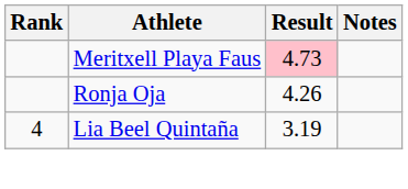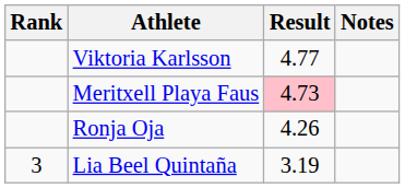 <table class="wikitable sortable" style="text-align:center">
 <tr>
 <th>Rank</th>
 <th>Athlete</th>
 <th>Result</th>
 <th>Notes</th>
+</tr>
+<tr>
+<td></td>
+<td style="text-align:left"><a href='#'>Viktoria Karlsson</a><br></td>
+<td>4.77</td>
+<td></td>
 </tr>
 <tr>
 <td></td>
 <td style="text-align:left"><a href='#'>Meritxell Playa Faus</a><br></td>
 <td style="background: pink;">4.73</td>
 <td></td>
 </tr>
 <tr>
 <td></td>
 <td style="text-align:left"><a href='#'>Ronja Oja</a><br></td>
 <td>4.26</td>
 <td></td>
 </tr>
 <tr>
-<td>4</td>
+<td>3</td>
 <td style="text-align:left"><a href='#'>Lia Beel Quintaña</a><br></td>
 <td>3.19</td>
 <td></td>
 </tr>
 </table>
